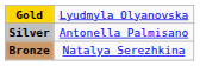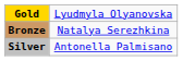 <table class="wikitable" style="text-align:center; " width="35%">
 <tr>
 <td bgcolor="gold"><strong>Gold</strong></td>
 <td><a href='#'>Lyudmyla Olyanovska</a><br>  <small><em></em></small></td>
 </tr>
 <tr>
+<td bgcolor="CC9966"><strong>Bronze</strong></td>
+<td><a href='#'>Natalya Serezhkina</a><br>  <small><em></em></small></td>
+</tr>
+<tr>
 <td bgcolor="silver"><strong>Silver</strong></td>
 <td><a href='#'>Antonella Palmisano</a><br>  <small><em></em></small></td>
 </tr>
-<tr>
-<td bgcolor="CC9966"><strong>Bronze</strong></td>
-<td><a href='#'>Natalya Serezhkina</a><br>  <small><em></em></small></td>
-</tr>
 </table>
